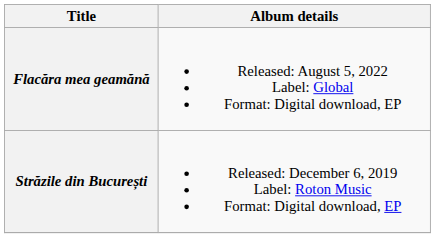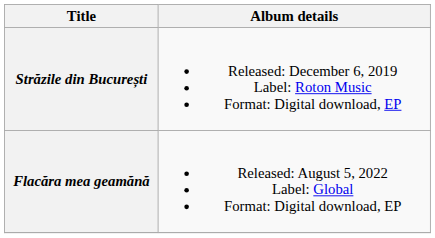 <table class="wikitable plainrowheaders" style="text-align:center;">
 <tr>
 <th scope="col" style="width:10em;">Title</th>
 <th scope="col" style="width:18em;">Album details</th>
 </tr>
 <tr>
+<th scope="row"><em>Străzile din București</em></th>
+<td><br><ul><li>Released: December 6, 2019</li><li>Label: <a href='#'>Roton Music</a></li><li>Format: Digital download, <a href='#'>EP</a></li></ul></td>
+</tr>
+<tr>
 <th scope="row"><em>Flacăra mea geamănă</em></th>
 <td><br><ul><li>Released: August 5, 2022</li><li>Label: <a href='#'>Global</a></li><li>Format: Digital download, EP</li></ul></td>
 </tr>
 <tr>
-<th scope="row"><em>Străzile din București</em></th>
-<td><br><ul><li>Released: December 6, 2019</li><li>Label: <a href='#'>Roton Music</a></li><li>Format: Digital download, <a href='#'>EP</a></li></ul></td>
-</tr>
-<tr>
 </tr>
 </table>
